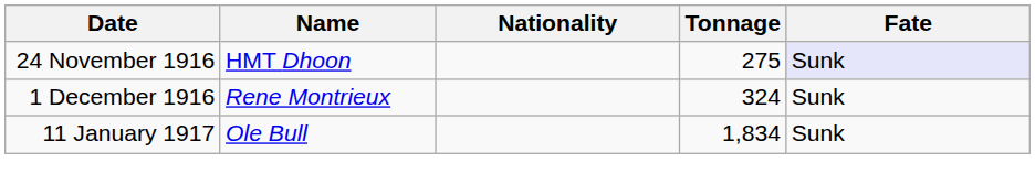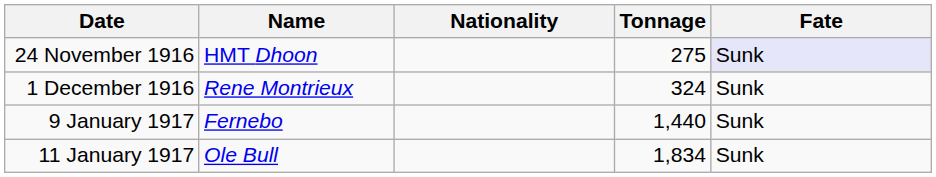 <table class="wikitable sortable">
 <tr>
 <th width="140px">Date</th>
 <th width="140px">Name</th>
 <th width="160px">Nationality</th>
 <th width="25px">Tonnage</th>
 <th width="160px">Fate</th>
 </tr>
 <tr>
 <td align="right">24 November 1916</td>
 <td align="left"><a href='#'>HMT <em>Dhoon</em></a></td>
 <td align="left"></td>
 <td align="right">275</td>
 <td align="left" style="background: lavender;">Sunk</td>
 </tr>
 <tr>
 <td align="right">1 December 1916</td>
 <td align="left"><a href='#'><em>Rene Montrieux</em></a></td>
 <td align="left"></td>
 <td align="right">324</td>
 <td align="left">Sunk</td>
 </tr>
 <tr>
+<td align="right">9 January 1917</td>
+<td align="left"><a href='#'><em>Fernebo</em></a></td>
+<td align="left"></td>
+<td align="right">1,440</td>
+<td align="left">Sunk</td>
+</tr>
+<tr>
 <td align="right">11 January 1917</td>
 <td align="left"><a href='#'><em>Ole Bull</em></a></td>
 <td align="left"></td>
 <td align="right">1,834</td>
 <td align="left">Sunk</td>
 </tr>
 </table>
